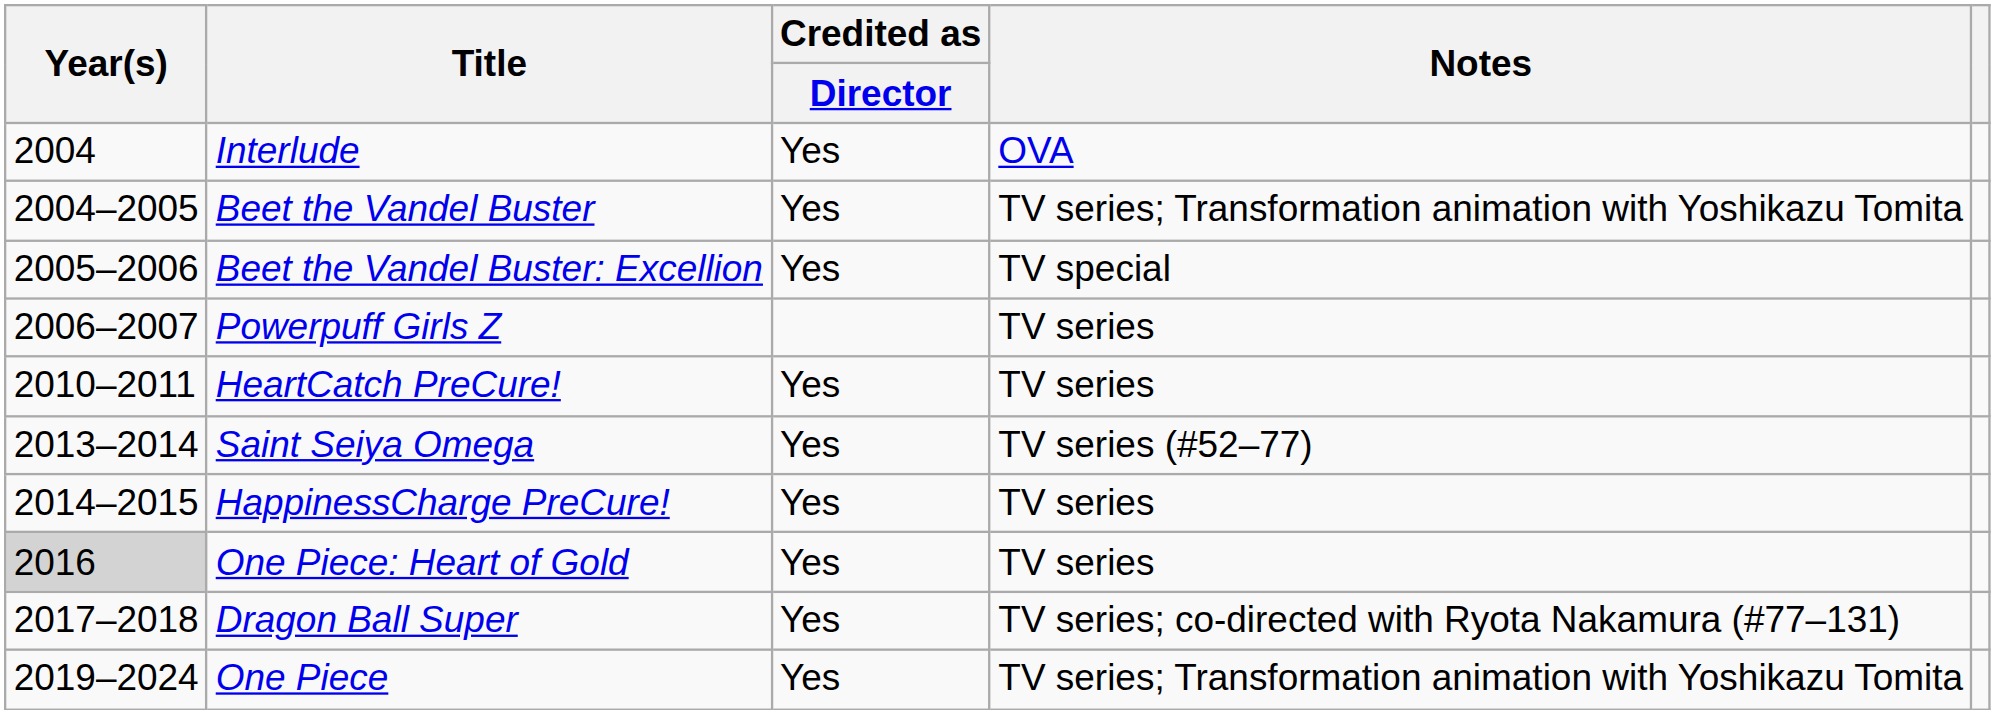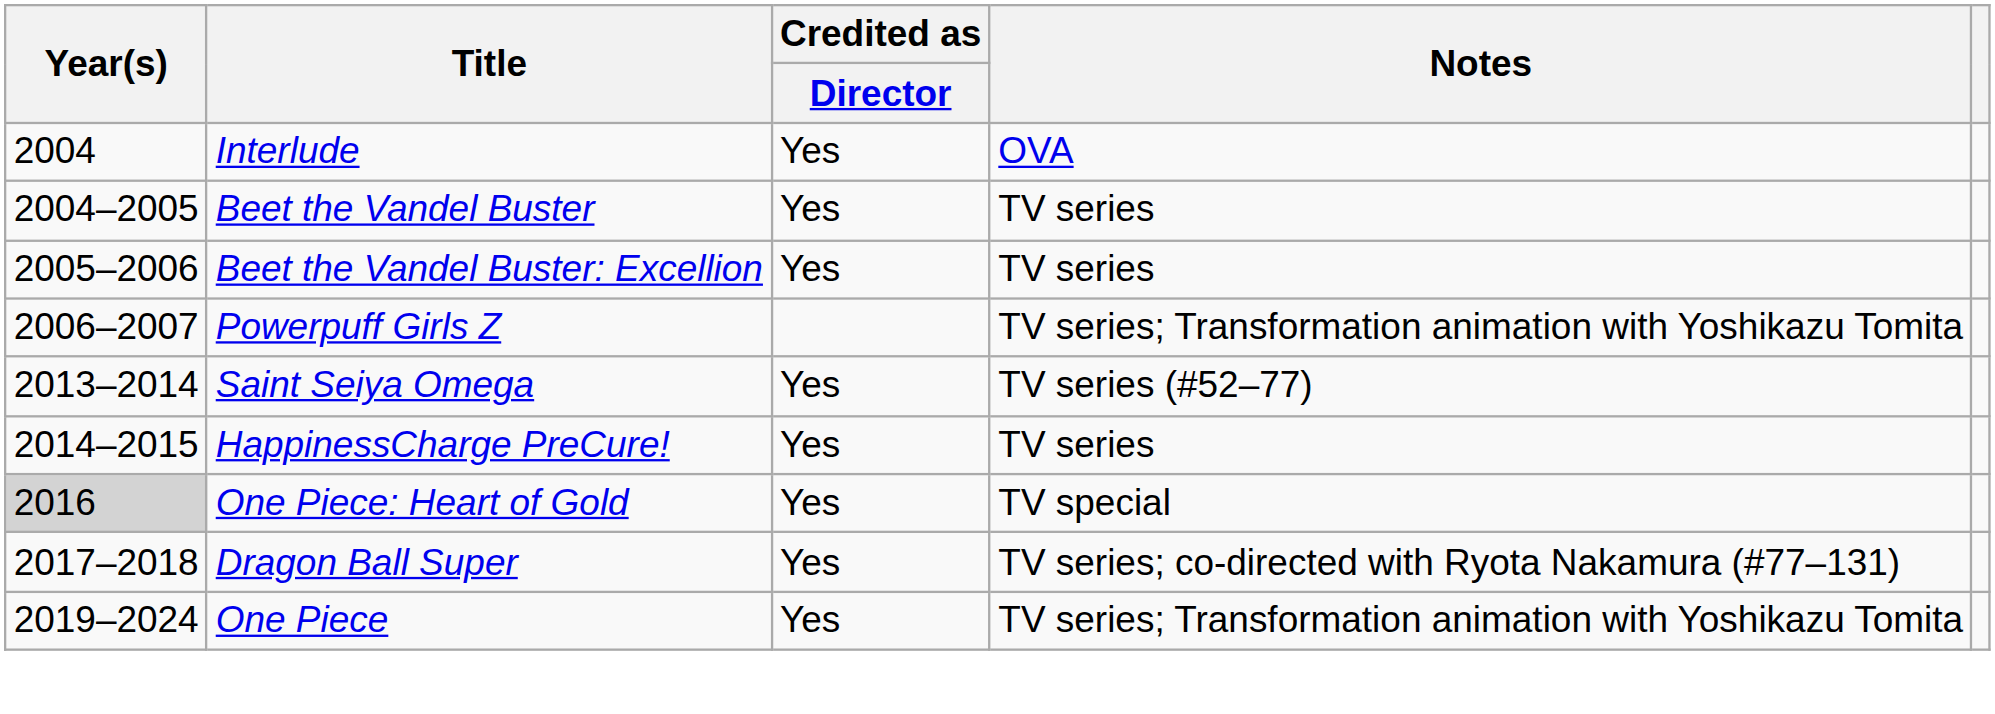 <table class="wikitable sortable">
 <tr>
 <th rowspan="2">Year(s)</th>
 <th rowspan="2">Title</th>
 <th>Credited as</th>
 <th rowspan="2">Notes</th>
 <th rowspan="2"></th>
 </tr>
 <tr>
 <th><a href='#'>Director</a></th>
 </tr>
 <tr>
 <td>2004</td>
 <td><em><a href='#'>Interlude</a></em></td>
 <td>Yes</td>
 <td><a href='#'>OVA</a></td>
 <td></td>
 </tr>
 <tr>
 <td>2004–2005</td>
 <td><em><a href='#'>Beet the Vandel Buster</a></em></td>
 <td>Yes</td>
-<td>TV series; Transformation animation with Yoshikazu Tomita</td>
+<td>TV series</td>
 <td></td>
 </tr>
 <tr>
 <td>2005–2006</td>
 <td><em><a href='#'>Beet the Vandel Buster: Excellion</a></em></td>
 <td>Yes</td>
-<td>TV special</td>
+<td>TV series</td>
 <td></td>
 </tr>
 <tr>
 <td>2006–2007</td>
 <td><em><a href='#'>Powerpuff Girls Z</a></em></td>
 <td></td>
-<td>TV series</td>
-<td></td>
-</tr>
-<tr>
-<td>2010–2011</td>
-<td><em><a href='#'>HeartCatch PreCure!</a></em></td>
-<td>Yes</td>
-<td>TV series</td>
+<td>TV series; Transformation animation with Yoshikazu Tomita</td>
 <td></td>
 </tr>
 <tr>
 <td>2013–2014</td>
 <td><em><a href='#'>Saint Seiya Omega</a></em></td>
 <td>Yes</td>
 <td>TV series (#52–77)</td>
 <td></td>
 </tr>
 <tr>
 <td>2014–2015</td>
 <td><em><a href='#'>HappinessCharge PreCure!</a></em></td>
 <td>Yes</td>
 <td>TV series</td>
 <td></td>
 </tr>
 <tr>
 <td style="background: lightgrey;">2016</td>
 <td><em><a href='#'>One Piece: Heart of Gold</a></em></td>
 <td>Yes</td>
-<td>TV series</td>
+<td>TV special</td>
 <td></td>
 </tr>
 <tr>
 <td>2017–2018</td>
 <td><em><a href='#'>Dragon Ball Super</a></em></td>
 <td>Yes</td>
 <td>TV series; co-directed with Ryota Nakamura (#77–131)</td>
 <td></td>
 </tr>
 <tr>
 <td>2019–2024</td>
 <td><em><a href='#'>One Piece</a></em></td>
 <td>Yes</td>
 <td>TV series; Transformation animation with Yoshikazu Tomita</td>
 <td></td>
 </tr>
 </table>
